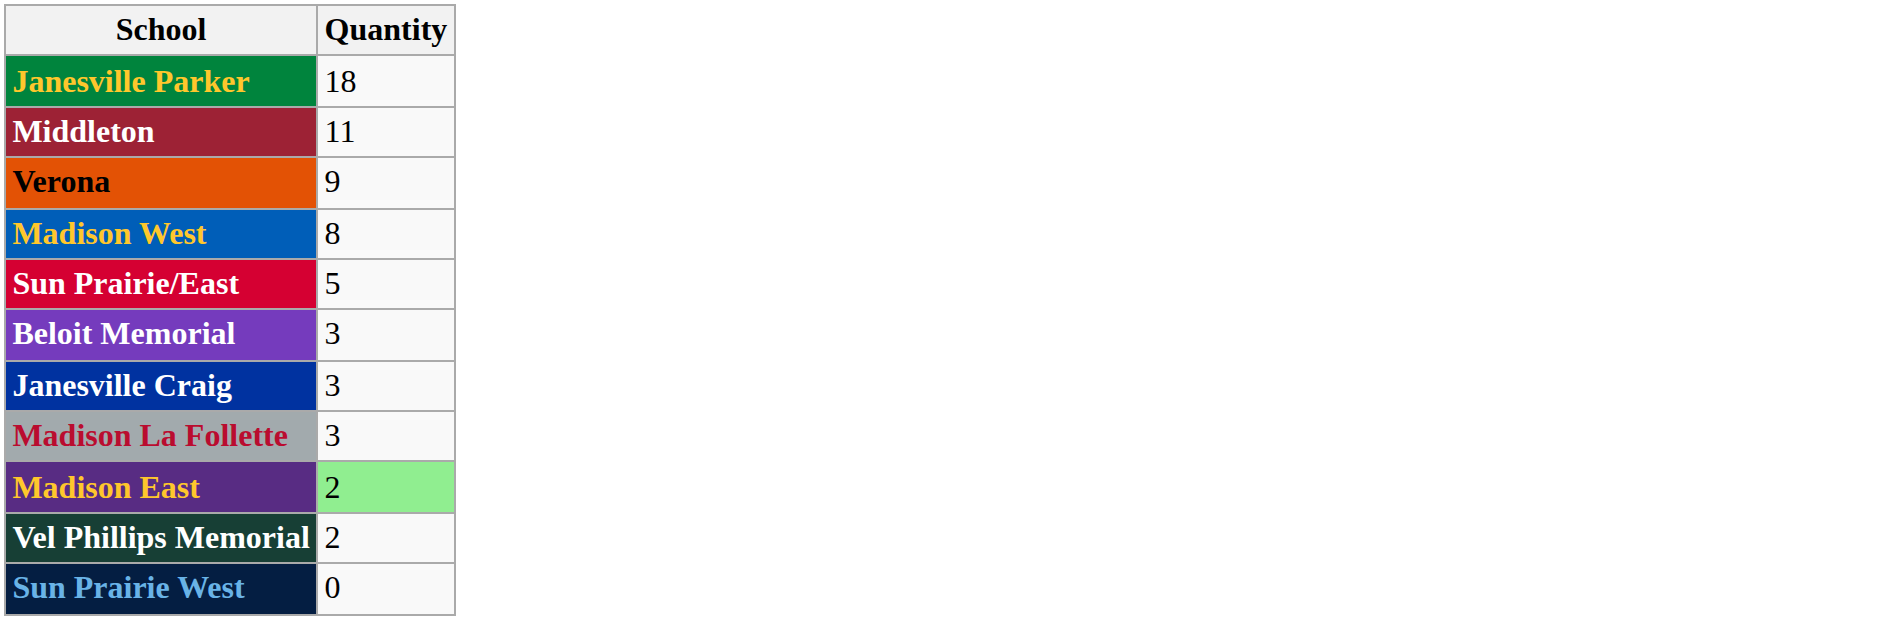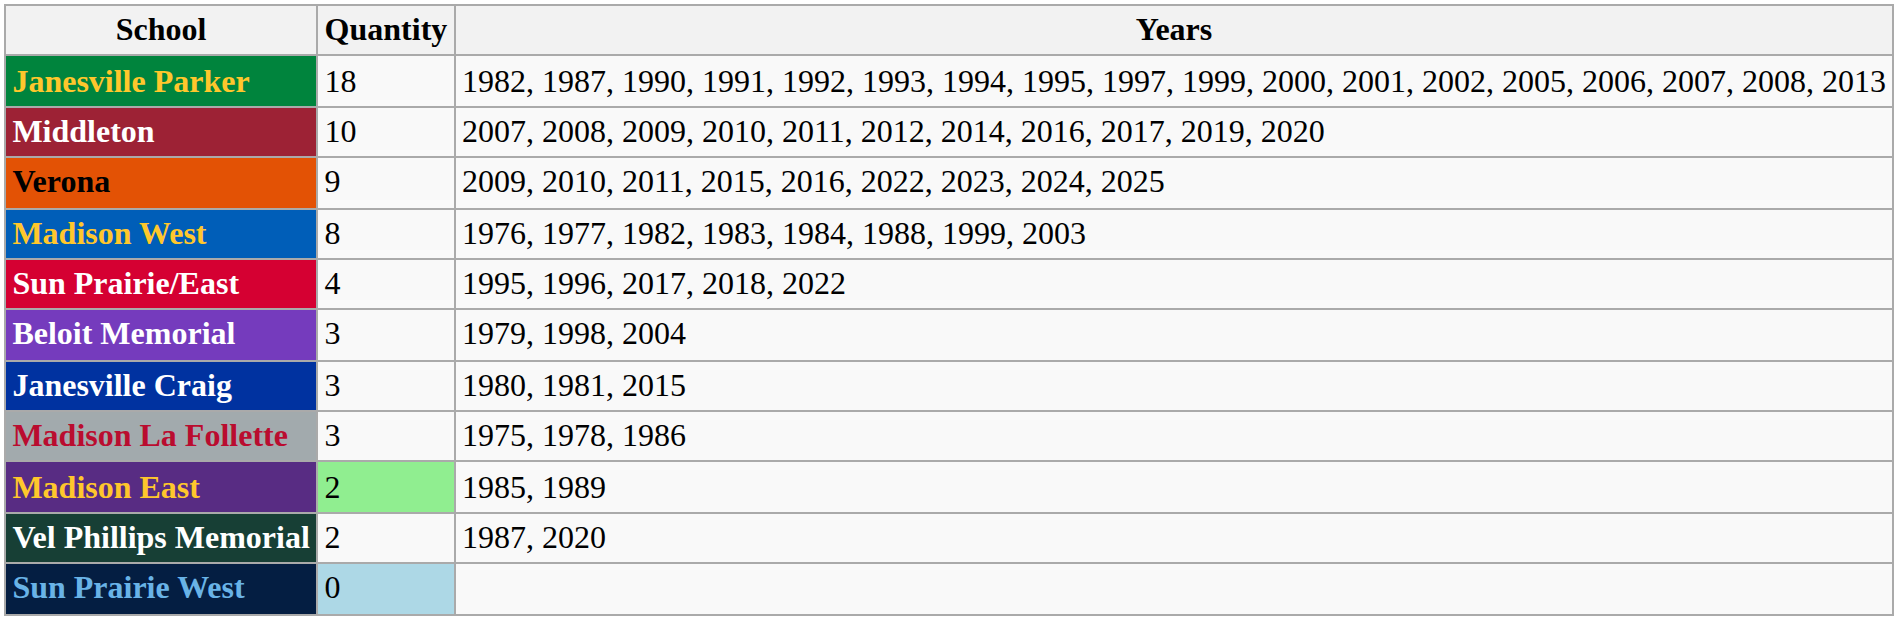 <table class="wikitable">
 <tr>
 <th>School</th>
 <th>Quantity</th>
+<th>Years</th>
 </tr>
 <tr>
 <td style="background: #00843d; color: #ffc72c"><strong>Janesville Parker</strong></td>
 <td>18</td>
+<td>1982, 1987, 1990, 1991, 1992, 1993, 1994, 1995, 1997, 1999, 2000, 2001, 2002, 2005, 2006, 2007, 2008, 2013</td>
 </tr>
 <tr>
 <td style="background: #9d2235; color: white"><strong>Middleton</strong></td>
-<td>11</td>
+<td>10</td>
+<td>2007, 2008, 2009, 2010, 2011, 2012, 2014, 2016, 2017, 2019, 2020</td>
 </tr>
 <tr>
 <td style="background: #e35205; color: black"><strong>Verona</strong></td>
 <td>9</td>
+<td>2009, 2010, 2011, 2015, 2016, 2022, 2023, 2024, 2025</td>
 </tr>
 <tr>
 <td style="background: #005eb8; color: #ffc72c"><strong>Madison West</strong></td>
 <td>8</td>
+<td>1976, 1977, 1982, 1983, 1984, 1988, 1999, 2003</td>
 </tr>
 <tr>
 <td style="background: #d50032; color: white"><strong>Sun Prairie/East</strong></td>
-<td>5</td>
+<td>4</td>
+<td>1995, 1996, 2017, 2018, 2022</td>
 </tr>
 <tr>
 <td style="background: #753bbd; color: white"><strong>Beloit Memorial</strong></td>
 <td>3</td>
+<td>1979, 1998, 2004</td>
 </tr>
 <tr>
 <td style="background: #0032a0; color: white"><strong>Janesville Craig</strong></td>
 <td>3</td>
+<td>1980, 1981, 2015</td>
 </tr>
 <tr>
 <td style="background: #a2aaad; color: #ba0c2f"><strong>Madison La Follette</strong></td>
 <td>3</td>
+<td>1975, 1978, 1986</td>
 </tr>
 <tr>
 <td style="background: #582c83; color: #ffc72c"><strong>Madison East</strong></td>
 <td style="background: lightgreen;">2</td>
+<td>1985, 1989</td>
 </tr>
 <tr>
 <td style="background: #173f35; color: white"><strong>Vel Phillips Memorial</strong></td>
 <td>2</td>
+<td>1987, 2020</td>
 </tr>
 <tr>
 <td style="background: #041e42; color: #69b3e7"><strong>Sun Prairie West</strong></td>
-<td>0</td>
+<td style="background: lightblue;">0</td>
+<td></td>
 </tr>
 </table>
